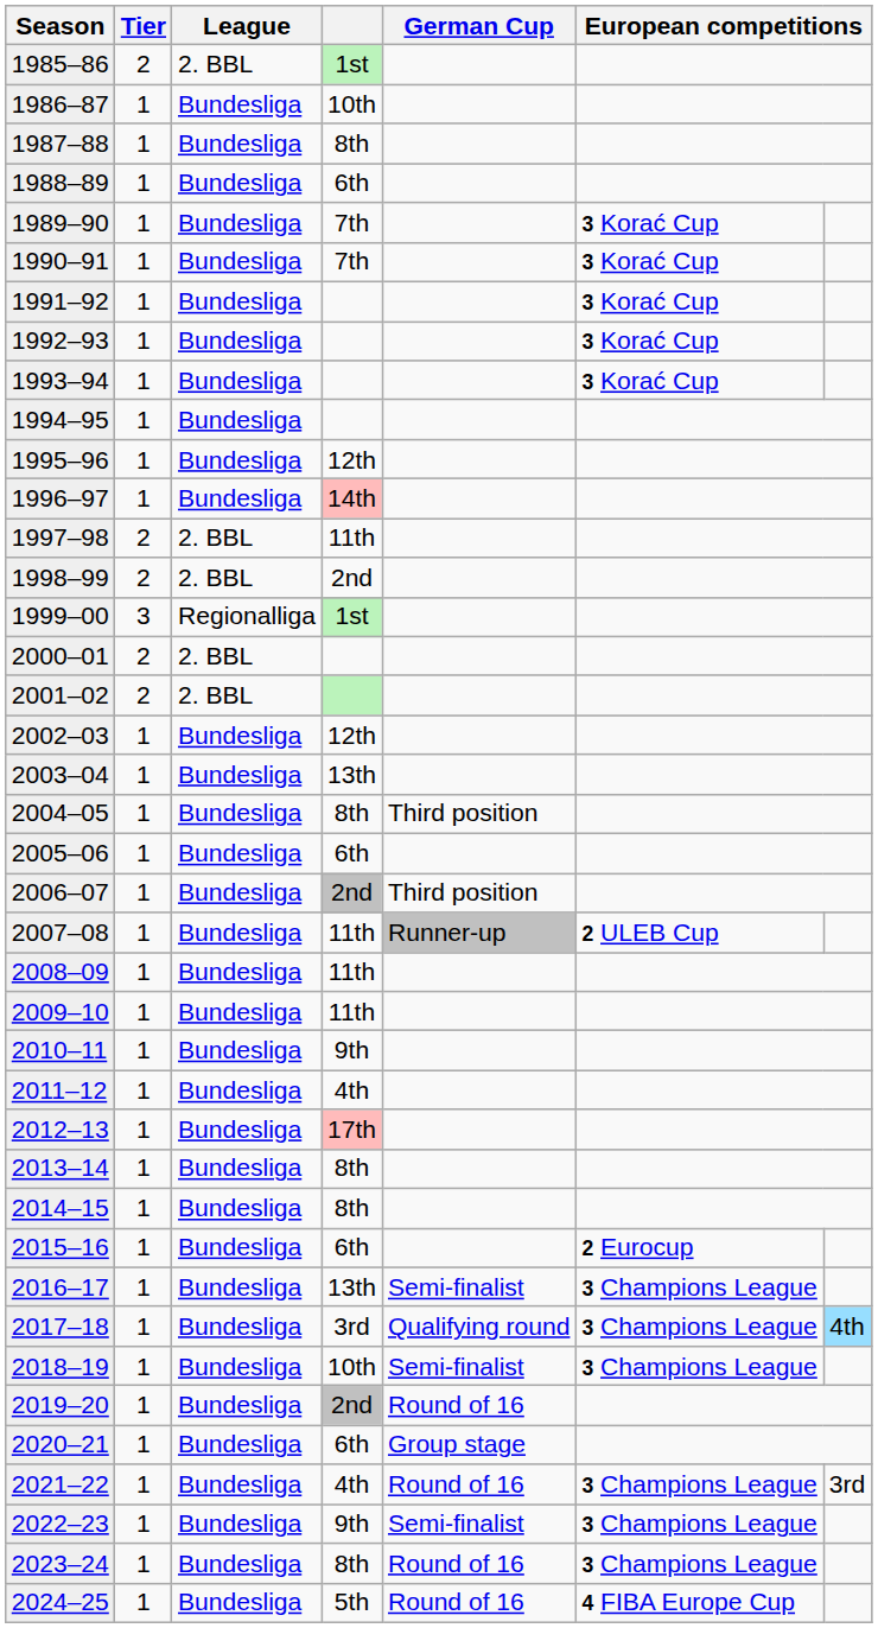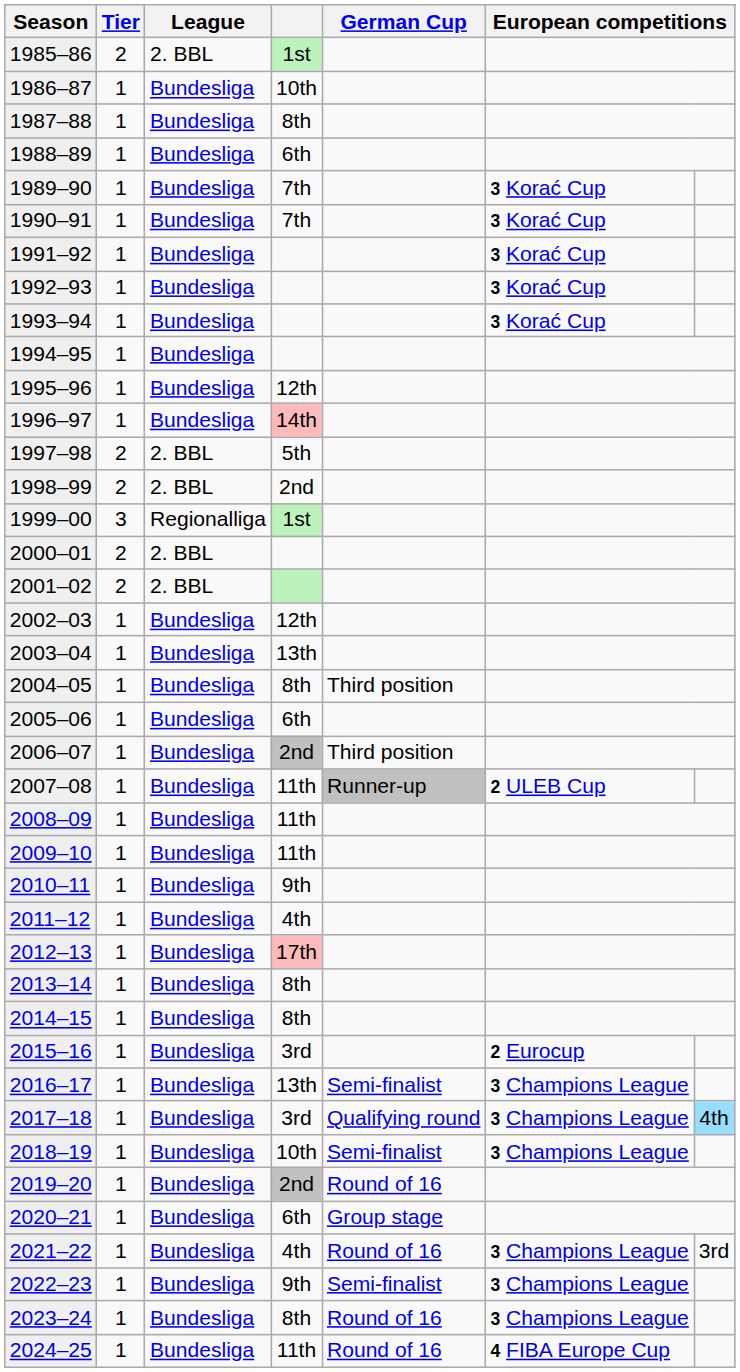 <table class="wikitable" style="font-size:85%;">
 <tr>
 <th>Season</th>
 <th><a href='#'>Tier</a></th>
 <th>League</th>
 <th></th>
 <th><a href='#'>German Cup</a></th>
 <th colspan=2>European competitions</th>
 </tr>
 <tr>
 <td style="background:#efefef;">1985–86</td>
 <td align="center">2</td>
 <td>2. BBL</td>
 <td style="background:#BBF3BB" align="center">1st</td>
 <td></td>
 <td colspan=2></td>
 </tr>
 <tr>
 <td style="background:#efefef;">1986–87</td>
 <td align="center">1</td>
 <td><a href='#'>Bundesliga</a></td>
 <td align="center">10th</td>
 <td></td>
 <td colspan=2></td>
 </tr>
 <tr>
 <td style="background:#efefef;">1987–88</td>
 <td align="center">1</td>
 <td><a href='#'>Bundesliga</a></td>
 <td align="center">8th</td>
 <td></td>
 <td colspan=2></td>
 </tr>
 <tr>
 <td style="background:#efefef;">1988–89</td>
 <td align="center">1</td>
 <td><a href='#'>Bundesliga</a></td>
 <td align="center">6th</td>
 <td></td>
 <td colspan=2></td>
 </tr>
 <tr>
 <td style="background:#efefef;">1989–90</td>
 <td align="center">1</td>
 <td><a href='#'>Bundesliga</a></td>
 <td align="center">7th</td>
 <td></td>
 <td><small><strong>3</strong></small> <a href='#'>Korać Cup</a></td>
 <td align=center></td>
 </tr>
 <tr>
 <td style="background:#efefef;">1990–91</td>
 <td align="center">1</td>
 <td><a href='#'>Bundesliga</a></td>
 <td align="center">7th</td>
 <td></td>
 <td><small><strong>3</strong></small> <a href='#'>Korać Cup</a></td>
 <td align=center></td>
 </tr>
 <tr>
 <td style="background:#efefef;">1991–92</td>
 <td align="center">1</td>
 <td><a href='#'>Bundesliga</a></td>
 <td align="center"></td>
 <td></td>
 <td><small><strong>3</strong></small> <a href='#'>Korać Cup</a></td>
 <td align=center></td>
 </tr>
 <tr>
 <td style="background:#efefef;">1992–93</td>
 <td align="center">1</td>
 <td><a href='#'>Bundesliga</a></td>
 <td align="center"></td>
 <td></td>
 <td><small><strong>3</strong></small> <a href='#'>Korać Cup</a></td>
 <td align=center></td>
 </tr>
 <tr>
 <td style="background:#efefef;">1993–94</td>
 <td align="center">1</td>
 <td><a href='#'>Bundesliga</a></td>
 <td align="center"></td>
 <td></td>
 <td><small><strong>3</strong></small> <a href='#'>Korać Cup</a></td>
 <td align=center></td>
 </tr>
 <tr>
 <td style="background:#efefef;">1994–95</td>
 <td align="center">1</td>
 <td><a href='#'>Bundesliga</a></td>
 <td align="center"></td>
 <td></td>
 <td colspan=2></td>
 </tr>
 <tr>
 <td style="background:#efefef;">1995–96</td>
 <td align="center">1</td>
 <td><a href='#'>Bundesliga</a></td>
 <td align="center">12th</td>
 <td></td>
 <td colspan=2></td>
 </tr>
 <tr>
 <td style="background:#efefef;">1996–97</td>
 <td align="center">1</td>
 <td><a href='#'>Bundesliga</a></td>
 <td align="center" bgcolor=#FFBBBB>14th</td>
 <td></td>
 <td colspan=2></td>
 </tr>
 <tr>
 <td style="background:#efefef;">1997–98</td>
 <td align="center">2</td>
 <td>2. BBL</td>
-<td align="center">11th</td>
+<td align="center">5th</td>
 <td></td>
 <td colspan=2></td>
 </tr>
 <tr>
 <td style="background:#efefef;">1998–99</td>
 <td align="center">2</td>
 <td>2. BBL</td>
 <td align="center">2nd</td>
 <td></td>
 <td colspan=2></td>
 </tr>
 <tr>
 <td style="background:#efefef;">1999–00</td>
 <td align="center">3</td>
 <td>Regionalliga</td>
 <td style="background:#BBF3BB" align="center">1st</td>
 <td></td>
 <td colspan=2></td>
 </tr>
 <tr>
 <td style="background:#efefef;">2000–01</td>
 <td align="center">2</td>
 <td>2. BBL</td>
 <td align="center"></td>
 <td></td>
 <td colspan=2></td>
 </tr>
 <tr>
 <td style="background:#efefef;">2001–02</td>
 <td align="center">2</td>
 <td>2. BBL</td>
 <td style="background:#BBF3BB" align="center"></td>
 <td></td>
 <td colspan=2></td>
 </tr>
 <tr>
 <td style="background:#efefef;">2002–03</td>
 <td align="center">1</td>
 <td><a href='#'>Bundesliga</a></td>
 <td align="center">12th</td>
 <td></td>
 <td colspan=2></td>
 </tr>
 <tr>
 <td style="background:#efefef;">2003–04</td>
 <td align="center">1</td>
 <td><a href='#'>Bundesliga</a></td>
 <td align="center">13th</td>
 <td></td>
 <td colspan=2></td>
 </tr>
 <tr>
 <td style="background:#efefef;">2004–05</td>
 <td align="center">1</td>
 <td><a href='#'>Bundesliga</a></td>
 <td align="center">8th</td>
 <td>Third position</td>
 <td colspan=2></td>
 </tr>
 <tr>
 <td style="background:#efefef;">2005–06</td>
 <td align="center">1</td>
 <td><a href='#'>Bundesliga</a></td>
 <td align="center">6th</td>
 <td></td>
 <td colspan=2></td>
 </tr>
 <tr>
 <td style="background:#efefef;">2006–07</td>
 <td align="center">1</td>
 <td><a href='#'>Bundesliga</a></td>
 <td style="background:silver" align="center">2nd</td>
 <td>Third position</td>
 <td colspan=2></td>
 </tr>
 <tr>
 <td style="background:#efefef;">2007–08</td>
 <td align="center">1</td>
 <td><a href='#'>Bundesliga</a></td>
 <td align="center">11th</td>
 <td style="background:silver">Runner-up</td>
 <td><small><strong>2</strong></small> <a href='#'>ULEB Cup</a></td>
 <td align=center></td>
 </tr>
 <tr>
 <td style="background:#efefef;"><a href='#'>2008–09</a></td>
 <td align="center">1</td>
 <td><a href='#'>Bundesliga</a></td>
 <td align="center">11th</td>
 <td></td>
 <td colspan=2></td>
 </tr>
 <tr>
 <td style="background:#efefef;"><a href='#'>2009–10</a></td>
 <td align="center">1</td>
 <td><a href='#'>Bundesliga</a></td>
 <td align="center">11th</td>
 <td></td>
 <td colspan=2></td>
 </tr>
 <tr>
 <td style="background:#efefef;"><a href='#'>2010–11</a></td>
 <td align="center">1</td>
 <td><a href='#'>Bundesliga</a></td>
 <td align="center">9th</td>
 <td></td>
 <td colspan=2></td>
 </tr>
 <tr>
 <td style="background:#efefef;"><a href='#'>2011–12</a></td>
 <td align="center">1</td>
 <td><a href='#'>Bundesliga</a></td>
 <td align="center">4th</td>
 <td></td>
 <td colspan=2></td>
 </tr>
 <tr>
 <td style="background:#efefef;"><a href='#'>2012–13</a></td>
 <td align="center">1</td>
 <td><a href='#'>Bundesliga</a></td>
 <td align="center" bgcolor=#FFBBBB>17th</td>
 <td></td>
 <td colspan=2></td>
 </tr>
 <tr>
 <td style="background:#efefef;"><a href='#'>2013–14</a></td>
 <td align="center">1</td>
 <td><a href='#'>Bundesliga</a></td>
 <td align="center">8th</td>
 <td></td>
 <td colspan=2></td>
 </tr>
 <tr>
 <td style="background:#efefef;"><a href='#'>2014–15</a></td>
 <td align="center">1</td>
 <td><a href='#'>Bundesliga</a></td>
 <td align="center">8th</td>
 <td></td>
 <td colspan=2></td>
 </tr>
 <tr>
 <td style="background:#efefef;"><a href='#'>2015–16</a></td>
 <td align="center">1</td>
 <td><a href='#'>Bundesliga</a></td>
-<td align="center">6th</td>
+<td align="center">3rd</td>
 <td></td>
 <td><small><strong>2</strong></small> <a href='#'>Eurocup</a></td>
 <td align=center></td>
 </tr>
 <tr>
 <td style="background:#efefef;"><a href='#'>2016–17</a></td>
 <td align="center">1</td>
 <td><a href='#'>Bundesliga</a></td>
 <td align="center">13th</td>
 <td><a href='#'>Semi-finalist</a></td>
 <td><small><strong>3</strong></small> <a href='#'>Champions League</a></td>
 <td align=center></td>
 </tr>
 <tr>
 <td style="background:#efefef;"><a href='#'>2017–18</a></td>
 <td align="center">1</td>
 <td><a href='#'>Bundesliga</a></td>
 <td align="center">3rd</td>
 <td><a href='#'>Qualifying round</a></td>
 <td><small><strong>3</strong></small> <a href='#'>Champions League</a></td>
 <td align=center bgcolor=#97DEFF>4th</td>
 </tr>
 <tr>
 <td style="background:#efefef;"><a href='#'>2018–19</a></td>
 <td align="center">1</td>
 <td><a href='#'>Bundesliga</a></td>
 <td align="center">10th</td>
 <td><a href='#'>Semi-finalist</a></td>
 <td><small><strong>3</strong></small> <a href='#'>Champions League</a></td>
 <td align=center></td>
 </tr>
 <tr>
 <td style="background:#efefef;"><a href='#'>2019–20</a></td>
 <td align="center">1</td>
 <td><a href='#'>Bundesliga</a></td>
 <td style="background:silver" align="center">2nd</td>
 <td><a href='#'>Round of 16</a></td>
 <td colspan=2></td>
 </tr>
 <tr>
 <td style="background:#efefef;"><a href='#'>2020–21</a></td>
 <td align="center">1</td>
 <td><a href='#'>Bundesliga</a></td>
 <td align="center">6th</td>
 <td><a href='#'>Group stage</a></td>
 <td colspan=2></td>
 </tr>
 <tr>
 <td style="background:#efefef;"><a href='#'>2021–22</a></td>
 <td align="center">1</td>
 <td><a href='#'>Bundesliga</a></td>
 <td align="center">4th</td>
 <td><a href='#'>Round of 16</a></td>
 <td><small><strong>3</strong></small> <a href='#'>Champions League</a></td>
 <td align="center">3rd</td>
 </tr>
 <tr>
 <td style="background:#efefef;"><a href='#'>2022–23</a></td>
 <td align="center">1</td>
 <td><a href='#'>Bundesliga</a></td>
 <td align="center">9th</td>
 <td><a href='#'>Semi-finalist</a></td>
 <td><small><strong>3</strong></small> <a href='#'>Champions League</a></td>
 <td align="center"></td>
 </tr>
 <tr>
 <td style="background:#efefef;"><a href='#'>2023–24</a></td>
 <td align="center">1</td>
 <td><a href='#'>Bundesliga</a></td>
 <td align="center">8th</td>
 <td><a href='#'>Round of 16</a></td>
 <td><small><strong>3</strong></small> <a href='#'>Champions League</a></td>
 <td align=center></td>
 </tr>
 <tr>
 <td style="background:#efefef;"><a href='#'>2024–25</a></td>
 <td align="center">1</td>
 <td><a href='#'>Bundesliga</a></td>
-<td align="center">5th</td>
+<td align="center">11th</td>
 <td><a href='#'>Round of 16</a></td>
 <td><small><strong>4</strong></small> <a href='#'>FIBA Europe Cup</a></td>
 <td align=center></td>
 </tr>
 </table>
